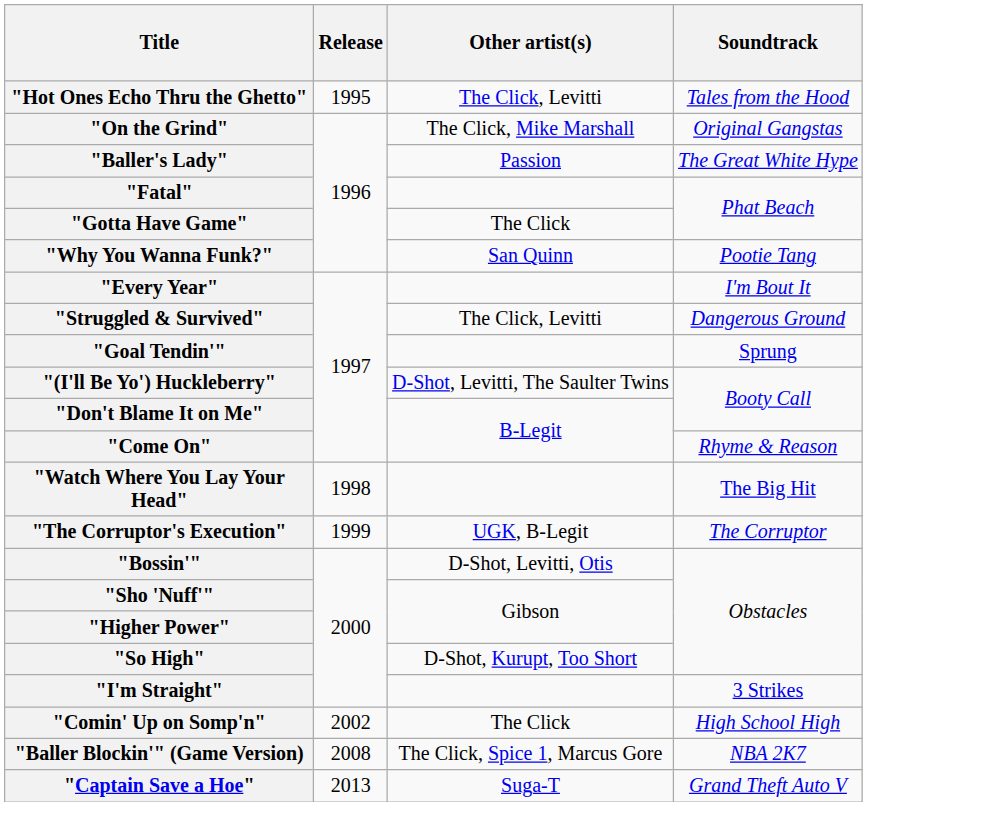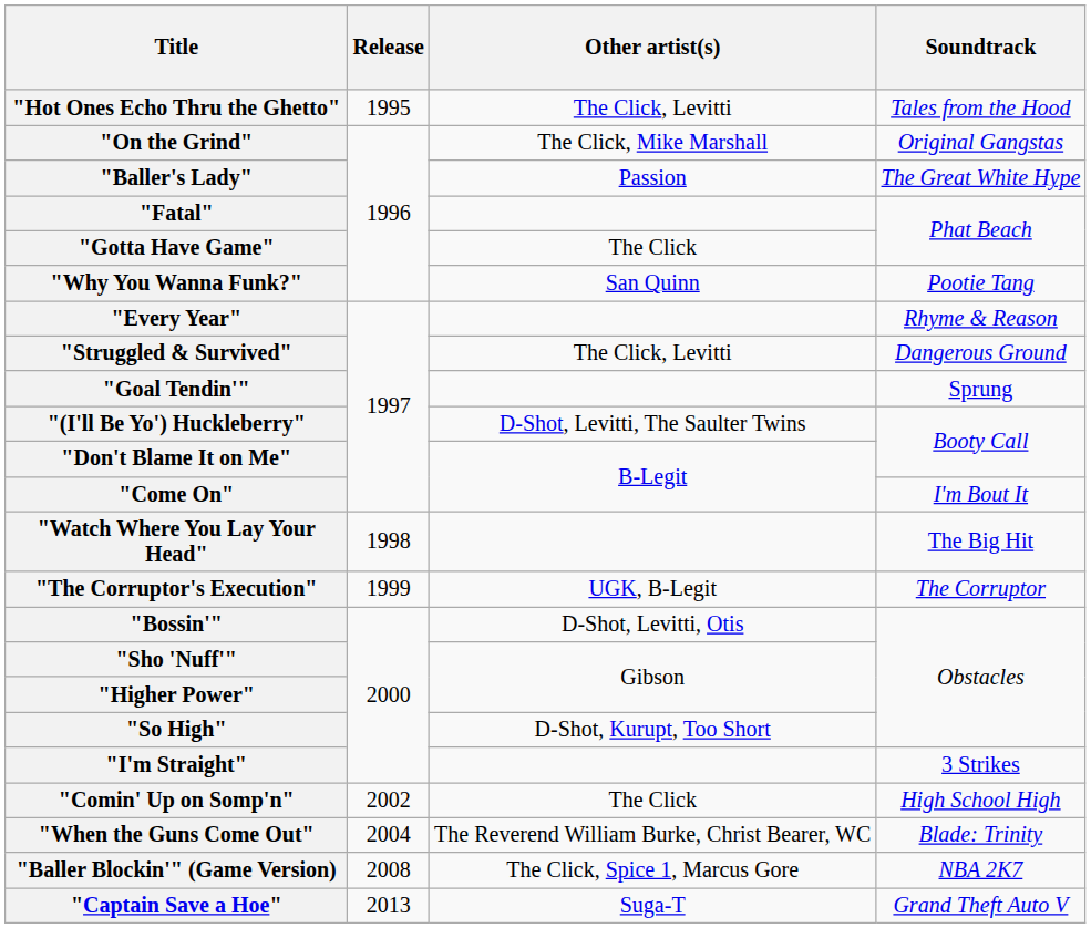 <table class="wikitable plainrowheaders" style="text-align:center;">
 <tr>
 <th scope="col" style="width:15em;"><br>Title<br><br></th>
 <th scope="col">Release</th>
 <th scope="col">Other artist(s)</th>
 <th scope="col">Soundtrack</th>
 </tr>
 <tr>
 <th scope="row">"Hot Ones Echo Thru the Ghetto"</th>
 <td>1995</td>
 <td><a href='#'>The Click</a>, Levitti</td>
 <td><a href='#'><em>Tales from the Hood</em></a></td>
 </tr>
 <tr>
 <th scope="row">"On the Grind"</th>
 <td rowspan="5">1996</td>
 <td>The Click, <a href='#'>Mike Marshall</a></td>
 <td><em><a href='#'>Original Gangstas</a></em></td>
 </tr>
 <tr>
 <th scope="row">"Baller's Lady"</th>
 <td><a href='#'>Passion</a></td>
 <td><em><a href='#'>The Great White Hype</a></em></td>
 </tr>
 <tr>
 <th scope="row">"Fatal"</th>
 <td></td>
 <td rowspan="2"><em><a href='#'>Phat Beach</a></em></td>
 </tr>
 <tr>
 <th scope="row">"Gotta Have Game"</th>
 <td>The Click</td>
 </tr>
 <tr>
 <th scope="row">"Why You Wanna Funk?"</th>
 <td><a href='#'>San Quinn</a></td>
 <td><em><a href='#'>Pootie Tang</a></em></td>
 </tr>
 <tr>
 <th scope="row">"Every Year"</th>
 <td rowspan="6">1997</td>
 <td></td>
-<td><em><a href='#'>I'm Bout It</a></em></td>
+<td><em><a href='#'>Rhyme & Reason</a></em></td>
 </tr>
 <tr>
 <th scope="row">"Struggled & Survived"</th>
 <td>The Click, Levitti</td>
 <td><em><a href='#'>Dangerous Ground</a></em></td>
 </tr>
 <tr>
 <th>"Goal Tendin'"</th>
 <td></td>
 <td><a href='#'>Sprung</a></td>
 </tr>
 <tr>
 <th scope="row">"(I'll Be Yo') Huckleberry"</th>
 <td><a href='#'>D-Shot</a>, Levitti, The Saulter Twins</td>
 <td rowspan="2"><em><a href='#'>Booty Call</a></em></td>
 </tr>
 <tr>
 <th scope="row">"Don't Blame It on Me"</th>
 <td rowspan="2"><a href='#'>B-Legit</a></td>
 </tr>
 <tr>
 <th scope="row">"Come On"</th>
-<td><em><a href='#'>Rhyme & Reason</a></em></td>
+<td><em><a href='#'>I'm Bout It</a></em></td>
 </tr>
 <tr>
 <th>"Watch Where You Lay Your Head"</th>
 <td>1998</td>
 <td></td>
 <td><a href='#'>The Big Hit</a></td>
 </tr>
 <tr>
 <th scope="row">"The Corruptor's Execution"</th>
 <td>1999</td>
 <td><a href='#'>UGK</a>, B-Legit</td>
 <td><em><a href='#'>The Corruptor</a></em></td>
 </tr>
 <tr>
 <th scope="row">"Bossin'"</th>
 <td rowspan="5">2000</td>
 <td>D-Shot, Levitti, <a href='#'>Otis</a></td>
 <td rowspan="4"><em>Obstacles</em></td>
 </tr>
 <tr>
 <th scope="row">"Sho 'Nuff'"</th>
 <td rowspan="2">Gibson</td>
 </tr>
 <tr>
 <th scope="row">"Higher Power"</th>
 </tr>
 <tr>
 <th scope="row">"So High"</th>
 <td>D-Shot, <a href='#'>Kurupt</a>, <a href='#'>Too Short</a></td>
 </tr>
 <tr>
 <th>"I'm Straight"</th>
 <td></td>
 <td><a href='#'>3 Strikes</a></td>
 </tr>
 <tr>
 <th scope="row">"Comin' Up on Somp'n"</th>
 <td>2002</td>
 <td>The Click</td>
 <td><a href='#'><em>High School High</em></a></td>
 </tr>
 <tr>
+<th>"When the Guns Come Out"</th>
+<td>2004</td>
+<td>The Reverend William Burke, Christ Bearer, WC</td>
+<td><a href='#'><em>Blade: Trinity</em></a></td>
+</tr>
+<tr>
 <th scope="row">"Baller Blockin'" (Game Version)</th>
 <td>2008</td>
 <td>The Click, <a href='#'>Spice 1</a>, Marcus Gore</td>
 <td><em><a href='#'>NBA 2K7</a></em></td>
 </tr>
 <tr>
 <th scope="row">"<a href='#'>Captain Save a Hoe</a>"</th>
 <td>2013</td>
 <td><a href='#'>Suga-T</a></td>
 <td><em><a href='#'>Grand Theft Auto V</a></em></td>
 </tr>
 </table>
